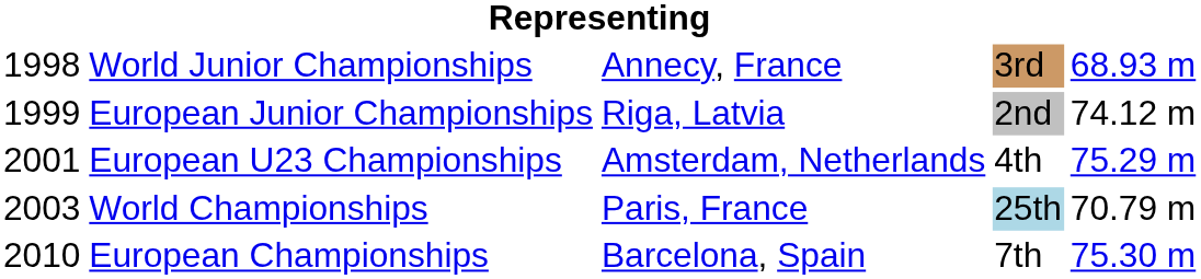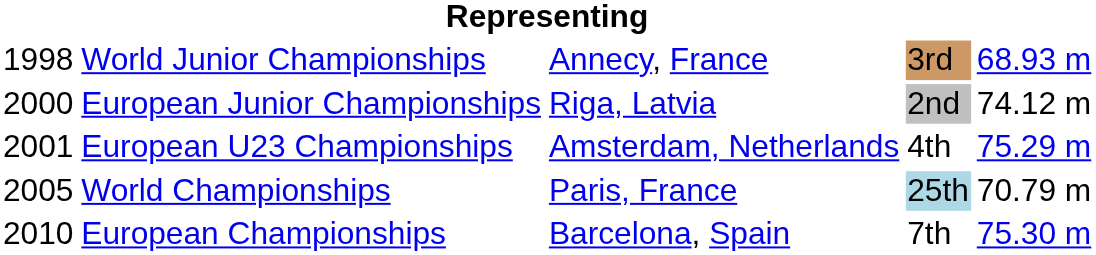 <table>
 <tr>
 <th colspan="6">Representing </th>
 </tr>
 <tr>
 <td>1998</td>
 <td><a href='#'>World Junior Championships</a></td>
 <td><a href='#'>Annecy</a>, <a href='#'>France</a></td>
 <td bgcolor="cc9966">3rd</td>
 <td><a href='#'>68.93 m</a></td>
 </tr>
 <tr>
-<td>1999</td>
+<td>2000</td>
 <td><a href='#'>European Junior Championships</a></td>
 <td><a href='#'>Riga, Latvia</a></td>
 <td bgcolor="silver">2nd</td>
 <td>74.12 m</td>
 </tr>
 <tr>
 <td>2001</td>
 <td><a href='#'>European U23 Championships</a></td>
 <td><a href='#'>Amsterdam, Netherlands</a></td>
 <td>4th</td>
 <td><a href='#'>75.29 m</a></td>
 </tr>
 <tr>
-<td>2003</td>
+<td>2005</td>
 <td><a href='#'>World Championships</a></td>
 <td><a href='#'>Paris, France</a></td>
 <td style="background: lightblue;">25th</td>
 <td>70.79 m</td>
 </tr>
 <tr>
 <td>2010</td>
 <td><a href='#'>European Championships</a></td>
 <td><a href='#'>Barcelona</a>, <a href='#'>Spain</a></td>
 <td>7th</td>
 <td><a href='#'>75.30 m</a></td>
 </tr>
 </table>
